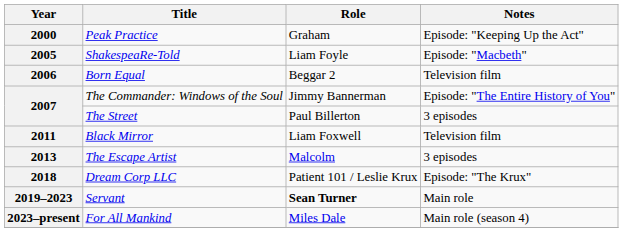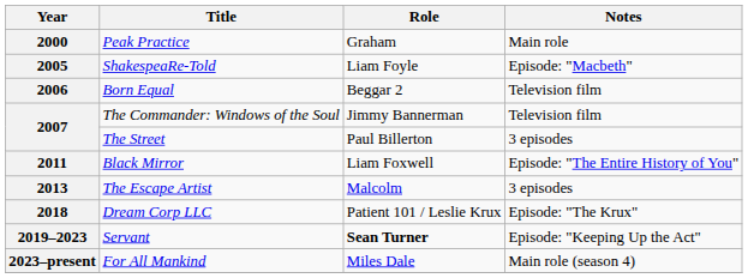 <table class="wikitable plainrowheaders sortable" style="margin-right: 0;">
 <tr>
 <th scope="col">Year</th>
 <th scope="col">Title</th>
 <th scope="col">Role</th>
 <th scope="col" class="unsortable">Notes</th>
 </tr>
 <tr>
 <th scope="row">2000</th>
 <td><em><a href='#'>Peak Practice</a></em></td>
 <td>Graham</td>
-<td>Episode: "Keeping Up the Act"</td>
+<td>Main role</td>
 </tr>
 <tr>
 <th scope="row">2005</th>
 <td><em><a href='#'>ShakespeaRe-Told</a></em></td>
 <td>Liam Foyle</td>
 <td>Episode: "<a href='#'>Macbeth</a>"</td>
 </tr>
 <tr>
 <th scope="row">2006</th>
 <td><em><a href='#'>Born Equal</a></em></td>
 <td>Beggar 2</td>
 <td>Television film</td>
 </tr>
 <tr>
 <th rowspan="2" scope="row">2007</th>
 <td><em>The Commander: Windows of the Soul</em></td>
 <td>Jimmy Bannerman</td>
-<td>Episode: "<a href='#'>The Entire History of You</a>"</td>
+<td>Television film</td>
 </tr>
 <tr>
 <td><em><a href='#'>The Street</a></em></td>
 <td>Paul Billerton</td>
 <td>3 episodes</td>
 </tr>
 <tr>
 <th scope="row">2011</th>
 <td><em><a href='#'>Black Mirror</a></em></td>
 <td>Liam Foxwell</td>
-<td>Television film</td>
+<td>Episode: "<a href='#'>The Entire History of You</a>"</td>
 </tr>
 <tr>
 <th scope="row">2013</th>
 <td><em><a href='#'>The Escape Artist</a></em></td>
 <td><a href='#'>Malcolm</a></td>
 <td>3 episodes</td>
 </tr>
 <tr>
 <th scope="row">2018</th>
 <td><em><a href='#'>Dream Corp LLC</a></em></td>
 <td>Patient 101 / Leslie Krux</td>
 <td>Episode: "The Krux"</td>
 </tr>
 <tr>
 <th scope="row">2019–2023</th>
 <td><em><a href='#'>Servant</a></em></td>
 <td><strong>Sean Turner</strong></td>
-<td>Main role</td>
+<td>Episode: "Keeping Up the Act"</td>
 </tr>
 <tr>
 <th scope="row">2023–present</th>
 <td><em><a href='#'>For All Mankind</a></em></td>
 <td><a href='#'>Miles Dale</a></td>
 <td>Main role (season 4)</td>
 </tr>
 <tr>
 </tr>
 </table>
